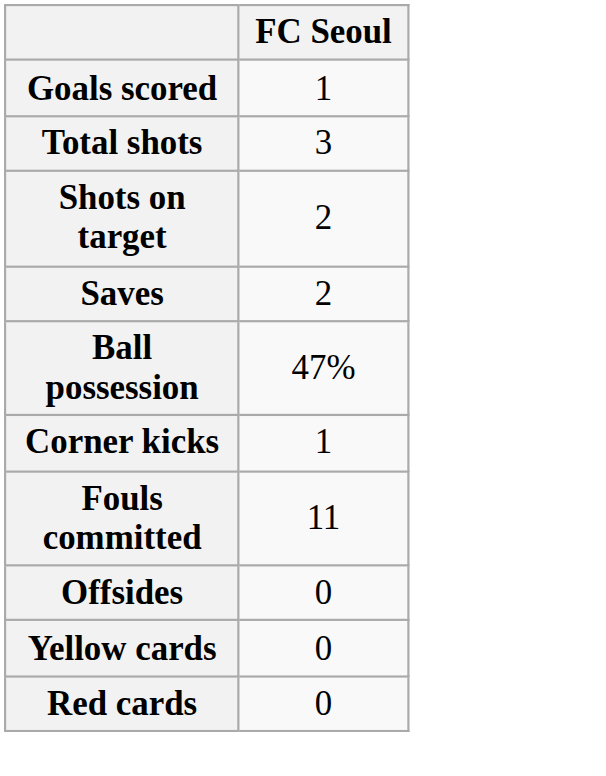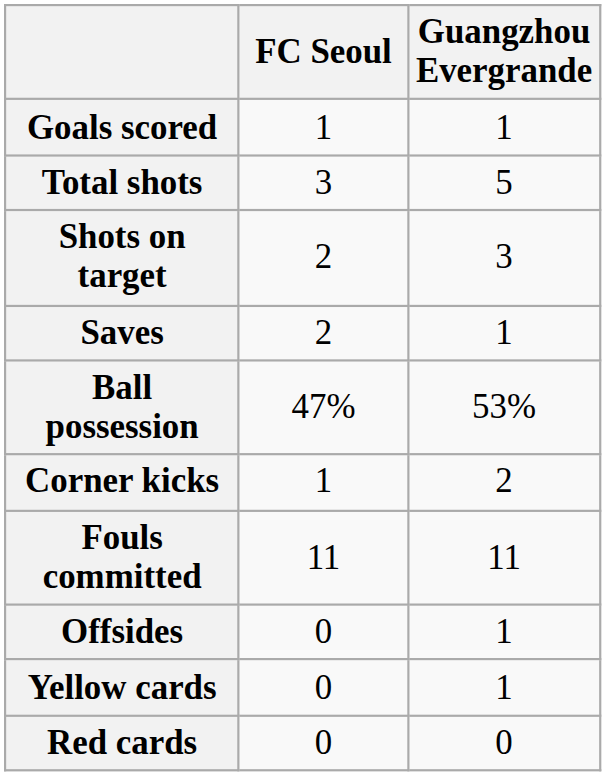 <table class="wikitable plainrowheaders" style="text-align: center">
 <tr>
 <th scope="col" style="width:100px;"></th>
 <th scope="col" style="width:70px;">FC Seoul</th>
+<th scope="col" style="width:70px;">Guangzhou Evergrande</th>
 </tr>
 <tr>
 <th scope=row>Goals scored</th>
+<td>1</td>
 <td>1</td>
 </tr>
 <tr>
 <th scope=row>Total shots</th>
 <td>3</td>
+<td>5</td>
 </tr>
 <tr>
 <th scope=row>Shots on target</th>
 <td>2</td>
+<td>3</td>
 </tr>
 <tr>
 <th scope=row>Saves</th>
 <td>2</td>
+<td>1</td>
 </tr>
 <tr>
 <th scope=row>Ball possession</th>
 <td>47%</td>
+<td>53%</td>
 </tr>
 <tr>
 <th scope=row>Corner kicks</th>
 <td>1</td>
+<td>2</td>
 </tr>
 <tr>
 <th scope=row>Fouls committed</th>
+<td>11</td>
 <td>11</td>
 </tr>
 <tr>
 <th scope=row>Offsides</th>
 <td>0</td>
+<td>1</td>
 </tr>
 <tr>
 <th scope=row>Yellow cards</th>
 <td>0</td>
+<td>1</td>
 </tr>
 <tr>
 <th scope=row>Red cards</th>
 <td>0</td>
+<td>0</td>
 </tr>
 </table>
